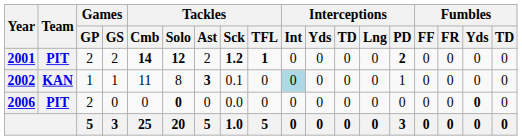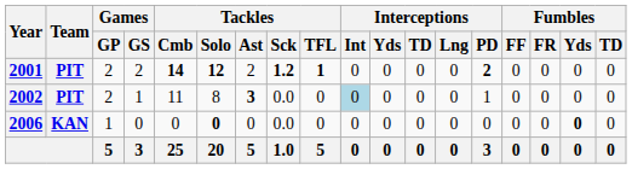 <table class="wikitable" style="text-align:center">
 <tr>
 <th rowspan="2">Year</th>
 <th rowspan="2">Team</th>
 <th colspan="2">Games</th>
 <th colspan="5">Tackles</th>
 <th colspan="5">Interceptions</th>
 <th colspan="4">Fumbles</th>
 </tr>
 <tr>
 <th>GP</th>
 <th>GS</th>
 <th>Cmb</th>
 <th>Solo</th>
 <th>Ast</th>
 <th>Sck</th>
 <th>TFL</th>
 <th>Int</th>
 <th>Yds</th>
 <th>TD</th>
 <th>Lng</th>
 <th>PD</th>
 <th>FF</th>
 <th>FR</th>
 <th>Yds</th>
 <th>TD</th>
 </tr>
 <tr>
 <th><a href='#'>2001</a></th>
 <th><a href='#'>PIT</a></th>
 <td>2</td>
 <td>2</td>
 <td><strong>14</strong></td>
 <td><strong>12</strong></td>
 <td>2</td>
 <td><strong>1.2</strong></td>
 <td><strong>1</strong></td>
 <td>0</td>
 <td>0</td>
 <td>0</td>
 <td>0</td>
 <td><strong>2</strong></td>
 <td>0</td>
 <td>0</td>
 <td>0</td>
 <td>0</td>
 </tr>
 <tr>
 <th><a href='#'>2002</a></th>
-<th><a href='#'>KAN</a></th>
-<td>1</td>
+<th><a href='#'>PIT</a></th>
+<td>2</td>
 <td>1</td>
 <td>11</td>
 <td>8</td>
 <td><strong>3</strong></td>
-<td>0.1</td>
+<td>0.0</td>
 <td>0</td>
 <td style="background: lightblue;">0</td>
 <td>0</td>
 <td>0</td>
 <td>0</td>
 <td>1</td>
 <td>0</td>
 <td>0</td>
 <td>0</td>
 <td>0</td>
 </tr>
 <tr>
 <th><a href='#'>2006</a></th>
-<th><a href='#'>PIT</a></th>
-<td>2</td>
+<th><a href='#'>KAN</a></th>
+<td>1</td>
 <td>0</td>
 <td>0</td>
 <td><strong>0</strong></td>
 <td>0</td>
 <td>0.0</td>
 <td>0</td>
 <td>0</td>
 <td>0</td>
 <td>0</td>
 <td>0</td>
 <td>0</td>
 <td>0</td>
 <td>0</td>
 <td><strong>0</strong></td>
 <td>0</td>
 </tr>
 <tr>
 <th colspan="2"></th>
 <th>5</th>
 <th>3</th>
 <th>25</th>
 <th>20</th>
 <th>5</th>
 <th>1.0</th>
 <th>5</th>
 <th>0</th>
 <th>0</th>
 <th>0</th>
 <th>0</th>
 <th>3</th>
 <th>0</th>
 <th>0</th>
 <th>0</th>
 <th>0</th>
 </tr>
 </table>
